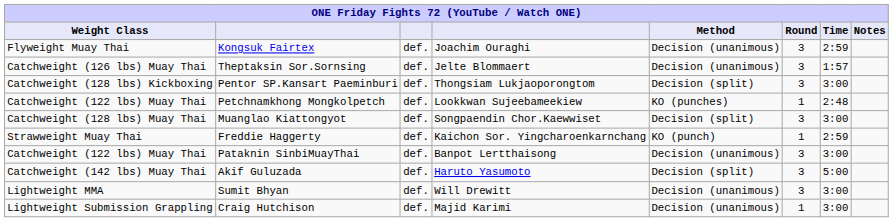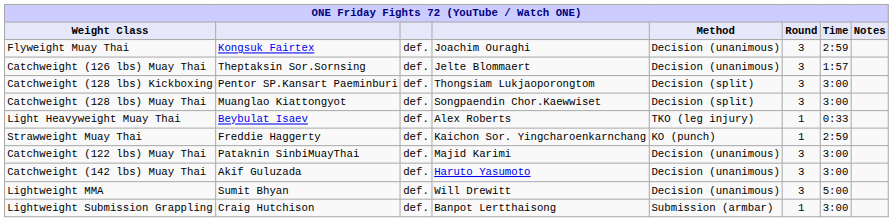 <table class="wikitable" style="font-size: 80%;">
 <tr>
 <th colspan="8" style="background-color: #ccf; color: #000080; text-align: center;"><strong>ONE Friday Fights 72 (YouTube / Watch ONE)</strong></th>
 </tr>
 <tr>
 <th colspan="1" style="background-color: #E6E8FA; color: #000000; text-align: center;">Weight Class</th>
 <th colspan="1" style="background-color: #E6E8FA; color: #000000; text-align: center;"></th>
 <th colspan="1" style="background-color: #E6E8FA; color: #000000; text-align: center;"></th>
 <th colspan="1" style="background-color: #E6E8FA; color: #000000; text-align: center;"></th>
 <th colspan="1" style="background-color: #E6E8FA; color: #000000; text-align: center;">Method</th>
 <th colspan="1" style="background-color: #E6E8FA; color: #000000; text-align: center;">Round</th>
 <th colspan="1" style="background-color: #E6E8FA; color: #000000; text-align: center;">Time</th>
 <th colspan="1" style="background-color: #E6E8FA; color: #000000; text-align: center;">Notes</th>
 </tr>
 <tr>
 <td>Flyweight Muay Thai</td>
 <td> <a href='#'>Kongsuk Fairtex</a></td>
 <td>def.</td>
 <td> Joachim Ouraghi</td>
 <td>Decision (unanimous)</td>
 <td align=center>3</td>
 <td align=center>2:59</td>
 <td></td>
 </tr>
 <tr>
 <td>Catchweight (126 lbs) Muay Thai</td>
 <td> Theptaksin Sor.Sornsing</td>
 <td>def.</td>
 <td> Jelte Blommaert</td>
 <td>Decision (unanimous)</td>
 <td align=center>3</td>
 <td align=center>1:57</td>
 <td></td>
 </tr>
 <tr>
 <td>Catchweight (128 lbs) Kickboxing</td>
 <td> Pentor SP.Kansart Paeminburi</td>
 <td>def.</td>
 <td> Thongsiam Lukjaoporongtom</td>
 <td>Decision (split)</td>
 <td align=center>3</td>
 <td align=center>3:00</td>
 <td></td>
 </tr>
 <tr>
-<td>Catchweight (122 lbs) Muay Thai</td>
-<td> Petchnamkhong Mongkolpetch</td>
-<td>def.</td>
-<td> Lookkwan Sujeebameekiew</td>
-<td>KO (punches)</td>
-<td align=center>1</td>
-<td align=center>2:48</td>
-<td></td>
-</tr>
-<tr>
 <td>Catchweight (128 lbs) Muay Thai</td>
 <td> Muanglao Kiattongyot</td>
 <td>def.</td>
 <td> Songpaendin Chor.Kaewwiset</td>
 <td>Decision (split)</td>
 <td align=center>3</td>
 <td align=center>3:00</td>
+<td></td>
+</tr>
+<tr>
+<td>Light Heavyweight Muay Thai</td>
+<td> <a href='#'>Beybulat Isaev</a></td>
+<td>def.</td>
+<td> Alex Roberts</td>
+<td>TKO (leg injury)</td>
+<td align=center>1</td>
+<td align=center>0:33</td>
 <td></td>
 </tr>
 <tr>
 <td>Strawweight Muay Thai</td>
 <td> Freddie Haggerty</td>
 <td>def.</td>
 <td> Kaichon Sor. Yingcharoenkarnchang</td>
 <td>KO (punch)</td>
 <td align=center>1</td>
 <td align=center>2:59</td>
 <td></td>
 </tr>
 <tr>
 <td>Catchweight (122 lbs) Muay Thai</td>
 <td> Pataknin SinbiMuayThai</td>
 <td>def.</td>
-<td> Banpot Lertthaisong</td>
+<td> Majid Karimi</td>
 <td>Decision (unanimous)</td>
 <td align=center>3</td>
 <td align=center>3:00</td>
 <td></td>
 </tr>
 <tr>
 <td>Catchweight (142 lbs) Muay Thai</td>
 <td> Akif Guluzada</td>
 <td>def.</td>
 <td> <a href='#'>Haruto Yasumoto</a></td>
-<td>Decision (split)</td>
+<td>Decision (unanimous)</td>
 <td align=center>3</td>
-<td align=center>5:00</td>
+<td align=center>3:00</td>
 <td></td>
 </tr>
 <tr>
 <td>Lightweight MMA</td>
 <td> Sumit Bhyan</td>
 <td>def.</td>
 <td> Will Drewitt</td>
 <td>Decision (unanimous)</td>
 <td align=center>3</td>
-<td align=center>3:00</td>
+<td align=center>5:00</td>
 <td></td>
 </tr>
 <tr>
 <td>Lightweight Submission Grappling</td>
 <td> Craig Hutchison</td>
 <td>def.</td>
-<td> Majid Karimi</td>
-<td>Decision (unanimous)</td>
+<td> Banpot Lertthaisong</td>
+<td>Submission (armbar)</td>
 <td align=center>1</td>
 <td align=center>3:00</td>
 <td></td>
 </tr>
 </table>
